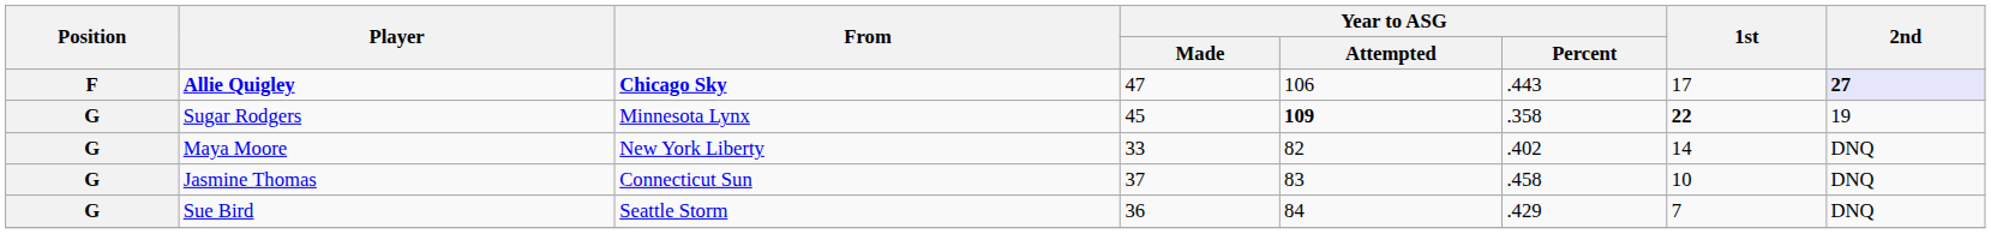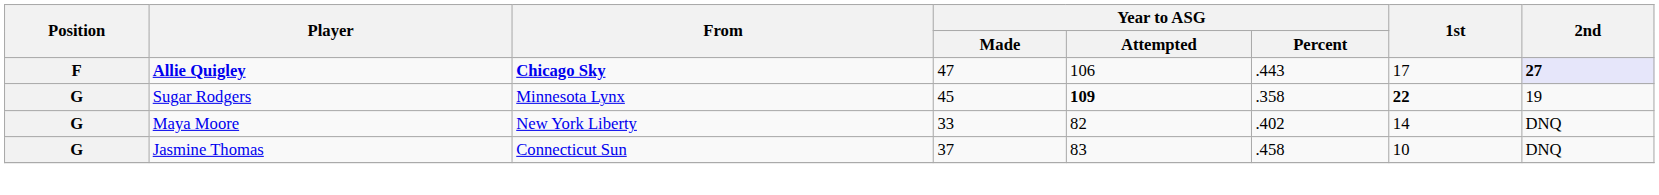 <table class="wikitable" style="width: 80%">
 <tr>
 <th rowspan=2 width=50>Position</th>
 <th rowspan=2 width=150>Player</th>
 <th rowspan=2 width=175>From</th>
 <th colspan=3 width=150>Year to ASG</th>
 <th rowspan=2 width=50>1st</th>
 <th rowspan=2 width=50>2nd</th>
 </tr>
 <tr>
 <th width=50>Made</th>
 <th width=50>Attempted</th>
 <th width=50>Percent</th>
 </tr>
 <tr>
 <th>F</th>
 <td><strong><a href='#'>Allie Quigley</a></strong></td>
 <td><strong><a href='#'>Chicago Sky</a></strong></td>
 <td>47</td>
 <td>106</td>
 <td>.443</td>
 <td>17</td>
 <td style="background: lavender;"><strong>27</strong></td>
 </tr>
 <tr>
 <th>G</th>
 <td><a href='#'>Sugar Rodgers</a></td>
 <td><a href='#'>Minnesota Lynx</a></td>
 <td>45</td>
 <td><strong>109</strong></td>
 <td>.358</td>
 <td><strong>22</strong></td>
 <td>19</td>
 </tr>
 <tr>
 <th>G</th>
 <td><a href='#'>Maya Moore</a></td>
 <td><a href='#'>New York Liberty</a></td>
 <td>33</td>
 <td>82</td>
 <td>.402</td>
 <td>14</td>
 <td>DNQ</td>
 </tr>
 <tr>
 <th>G</th>
 <td><a href='#'>Jasmine Thomas</a></td>
 <td><a href='#'>Connecticut Sun</a></td>
 <td>37</td>
 <td>83</td>
 <td>.458</td>
 <td>10</td>
 <td>DNQ</td>
 </tr>
 <tr>
-<th>G</th>
-<td><a href='#'>Sue Bird</a></td>
-<td><a href='#'>Seattle Storm</a></td>
-<td>36</td>
-<td>84</td>
-<td>.429</td>
-<td>7</td>
-<td>DNQ</td>
-</tr>
-<tr>
 </tr>
 </table>
